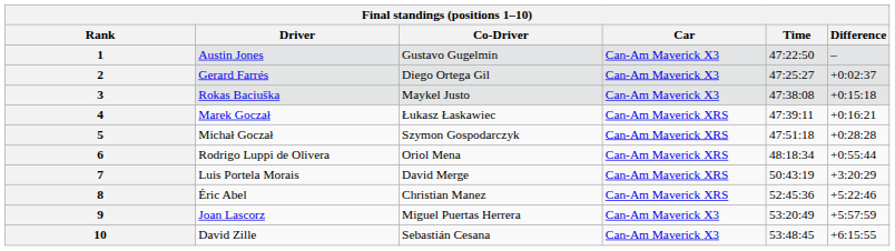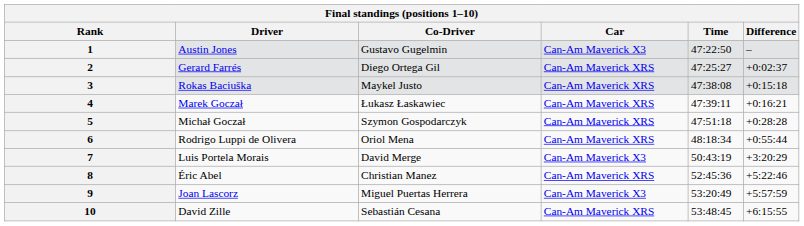 <table class="wikitable" style="width:70em;margin-bottom:0;">
 <tr>
 <th colspan=6>Final standings (positions 1–10)</th>
 </tr>
 <tr>
 <th>Rank</th>
 <th style="width:250px;">Driver</th>
 <th style="width:250px;">Co-Driver</th>
 <th style="width:200px;">Car</th>
 <th style="width:70px;">Time</th>
 <th style="width:70px;">Difference</th>
 </tr>
 <tr style="background:#e3e4e5;">
 <th>1</th>
 <td> <a href='#'>Austin Jones</a></td>
 <td> Gustavo Gugelmin</td>
 <td><a href='#'>Can-Am Maverick X3</a></td>
 <td>47:22:50</td>
 <td>–</td>
 </tr>
 <tr style="background:#e3e4e5;">
 <th>2</th>
 <td> <a href='#'>Gerard Farrés</a></td>
 <td> Diego Ortega Gil</td>
-<td><a href='#'>Can-Am Maverick X3</a></td>
+<td><a href='#'>Can-Am Maverick XRS</a></td>
 <td>47:25:27</td>
 <td>+0:02:37</td>
 </tr>
 <tr style="background:#e3e4e5;">
 <th>3</th>
 <td> <a href='#'>Rokas Baciuška</a></td>
 <td> Maykel Justo</td>
-<td><a href='#'>Can-Am Maverick X3</a></td>
+<td><a href='#'>Can-Am Maverick XRS</a></td>
 <td>47:38:08</td>
 <td>+0:15:18</td>
 </tr>
 <tr>
 <th>4</th>
 <td> <a href='#'>Marek Goczał</a></td>
 <td> Łukasz Łaskawiec</td>
 <td><a href='#'>Can-Am Maverick XRS</a></td>
 <td>47:39:11</td>
 <td>+0:16:21</td>
 </tr>
 <tr>
 <th>5</th>
 <td> Michał Goczał</td>
 <td> Szymon Gospodarczyk</td>
 <td><a href='#'>Can-Am Maverick XRS</a></td>
 <td>47:51:18</td>
 <td>+0:28:28</td>
 </tr>
 <tr>
 <th>6</th>
 <td> Rodrigo Luppi de Olivera</td>
 <td> Oriol Mena</td>
 <td><a href='#'>Can-Am Maverick XRS</a></td>
 <td>48:18:34</td>
 <td>+0:55:44</td>
 </tr>
 <tr>
 <th>7</th>
 <td> Luis Portela Morais</td>
 <td> David Merge</td>
-<td><a href='#'>Can-Am Maverick XRS</a></td>
+<td><a href='#'>Can-Am Maverick X3</a></td>
 <td>50:43:19</td>
 <td>+3:20:29</td>
 </tr>
 <tr>
 <th>8</th>
 <td> Éric Abel</td>
 <td> Christian Manez</td>
 <td><a href='#'>Can-Am Maverick XRS</a></td>
 <td>52:45:36</td>
 <td>+5:22:46</td>
 </tr>
 <tr>
 <th>9</th>
 <td> <a href='#'>Joan Lascorz</a></td>
 <td> Miguel Puertas Herrera</td>
 <td><a href='#'>Can-Am Maverick X3</a></td>
 <td>53:20:49</td>
 <td>+5:57:59</td>
 </tr>
 <tr>
 <th>10</th>
 <td> David Zille</td>
 <td> Sebastián Cesana</td>
-<td><a href='#'>Can-Am Maverick X3</a></td>
+<td><a href='#'>Can-Am Maverick XRS</a></td>
 <td>53:48:45</td>
 <td>+6:15:55</td>
 </tr>
 </table>
